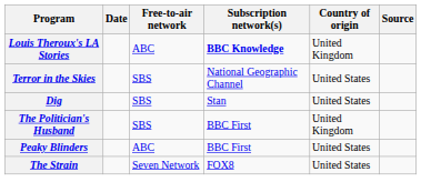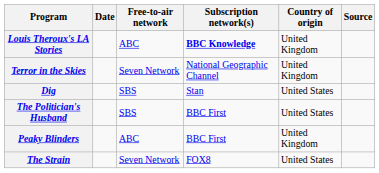 <table class="wikitable plainrowheaders sortable" style="text-align:left">
 <tr>
 <th scope="col">Program</th>
 <th scope="col">Date</th>
 <th scope="col">Free-to-air network</th>
 <th scope="col">Subscription network(s)</th>
 <th scope="col">Country of origin</th>
 <th scope="col" class="unsortable">Source</th>
 </tr>
 <tr>
 <th scope="row"><em><a href='#'>Louis Theroux's LA Stories</a></em></th>
 <td align=center></td>
 <td><a href='#'>ABC</a></td>
 <td><strong><a href='#'>BBC Knowledge</a></strong></td>
 <td>United Kingdom</td>
 <td align=center></td>
 </tr>
 <tr>
 <th scope="row"><em><a href='#'>Terror in the Skies</a></em></th>
 <td align=center></td>
-<td><a href='#'>SBS</a></td>
+<td><a href='#'>Seven Network</a></td>
 <td><a href='#'>National Geographic Channel</a></td>
-<td>United States</td>
+<td>United Kingdom</td>
 <td align=center></td>
 </tr>
 <tr>
 <th scope="row"><em><a href='#'>Dig</a></em></th>
 <td align=center></td>
 <td><a href='#'>SBS</a></td>
 <td><a href='#'>Stan</a></td>
 <td>United States</td>
 <td align=center></td>
 </tr>
 <tr>
 <th scope="row"><em><a href='#'>The Politician's Husband</a></em></th>
 <td align=center></td>
 <td><a href='#'>SBS</a></td>
 <td><a href='#'>BBC First</a></td>
-<td>United Kingdom</td>
+<td>United States</td>
 <td align=center></td>
 </tr>
 <tr>
 <th scope="row"><em><a href='#'>Peaky Blinders</a></em></th>
 <td align=center></td>
 <td><a href='#'>ABC</a></td>
 <td><a href='#'>BBC First</a></td>
-<td>United States</td>
+<td>United Kingdom</td>
 <td align=center></td>
 </tr>
 <tr>
 <th scope="row"><em><a href='#'>The Strain</a></em></th>
 <td></td>
 <td><a href='#'>Seven Network</a></td>
 <td><a href='#'>FOX8</a></td>
 <td>United States</td>
 <td align=center></td>
 </tr>
 </table>
